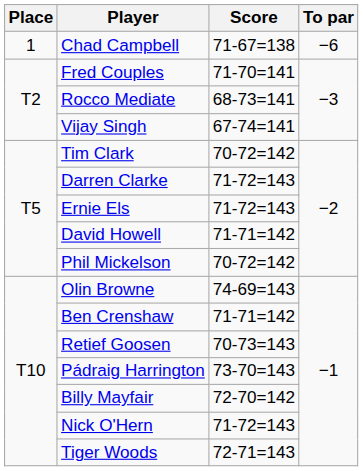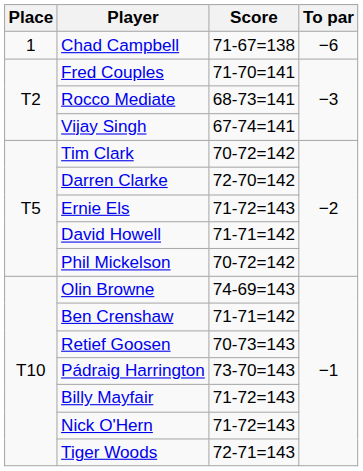 <table class="wikitable">
 <tr>
 <th>Place</th>
 <th>Player</th>
 <th>Score</th>
 <th>To par</th>
 </tr>
 <tr>
 <td align=center>1</td>
 <td> <a href='#'>Chad Campbell</a></td>
 <td align=center>71-67=138</td>
 <td align=center>−6</td>
 </tr>
 <tr>
 <td rowspan="3" align=center>T2</td>
 <td> <a href='#'>Fred Couples</a></td>
 <td align=center>71-70=141</td>
 <td rowspan="3" align=center>−3</td>
 </tr>
 <tr>
 <td> <a href='#'>Rocco Mediate</a></td>
 <td align=center>68-73=141</td>
 </tr>
 <tr>
 <td> <a href='#'>Vijay Singh</a></td>
 <td align=center>67-74=141</td>
 </tr>
 <tr>
 <td rowspan="5" align=center>T5</td>
 <td> <a href='#'>Tim Clark</a></td>
 <td align=center>70-72=142</td>
 <td rowspan="5" align=center>−2</td>
 </tr>
 <tr>
 <td> <a href='#'>Darren Clarke</a></td>
-<td align=center>71-72=143</td>
+<td align=center>72-70=142</td>
 </tr>
 <tr>
 <td> <a href='#'>Ernie Els</a></td>
 <td align=center>71-72=143</td>
 </tr>
 <tr>
 <td> <a href='#'>David Howell</a></td>
 <td align=center>71-71=142</td>
 </tr>
 <tr>
 <td> <a href='#'>Phil Mickelson</a></td>
 <td align=center>70-72=142</td>
 </tr>
 <tr>
 <td rowspan="7" align=center>T10</td>
 <td> <a href='#'>Olin Browne</a></td>
 <td align=center>74-69=143</td>
 <td rowspan="7" align=center>−1</td>
 </tr>
 <tr>
 <td> <a href='#'>Ben Crenshaw</a></td>
 <td align=center>71-71=142</td>
 </tr>
 <tr>
 <td> <a href='#'>Retief Goosen</a></td>
 <td align=center>70-73=143</td>
 </tr>
 <tr>
 <td> <a href='#'>Pádraig Harrington</a></td>
 <td align=center>73-70=143</td>
 </tr>
 <tr>
 <td> <a href='#'>Billy Mayfair</a></td>
-<td align=center>72-70=142</td>
+<td align=center>71-72=143</td>
 </tr>
 <tr>
 <td> <a href='#'>Nick O'Hern</a></td>
 <td align=center>71-72=143</td>
 </tr>
 <tr>
 <td> <a href='#'>Tiger Woods</a></td>
 <td align=center>72-71=143</td>
 </tr>
 </table>
